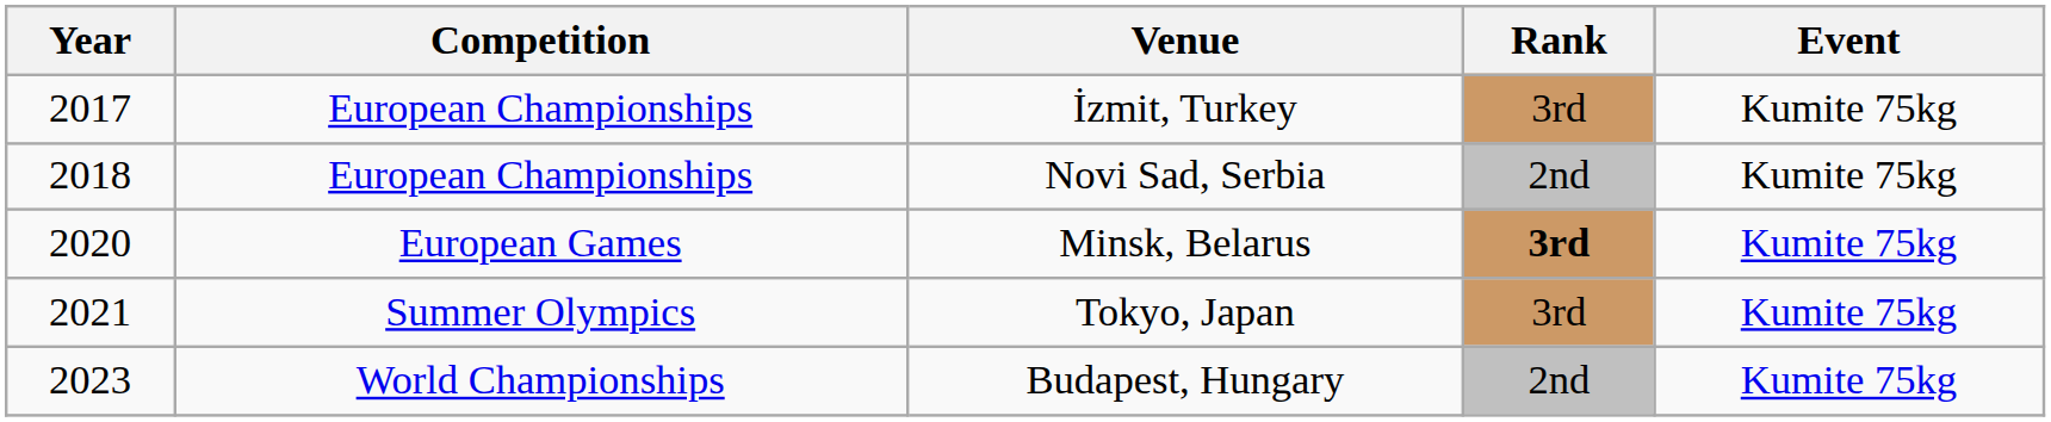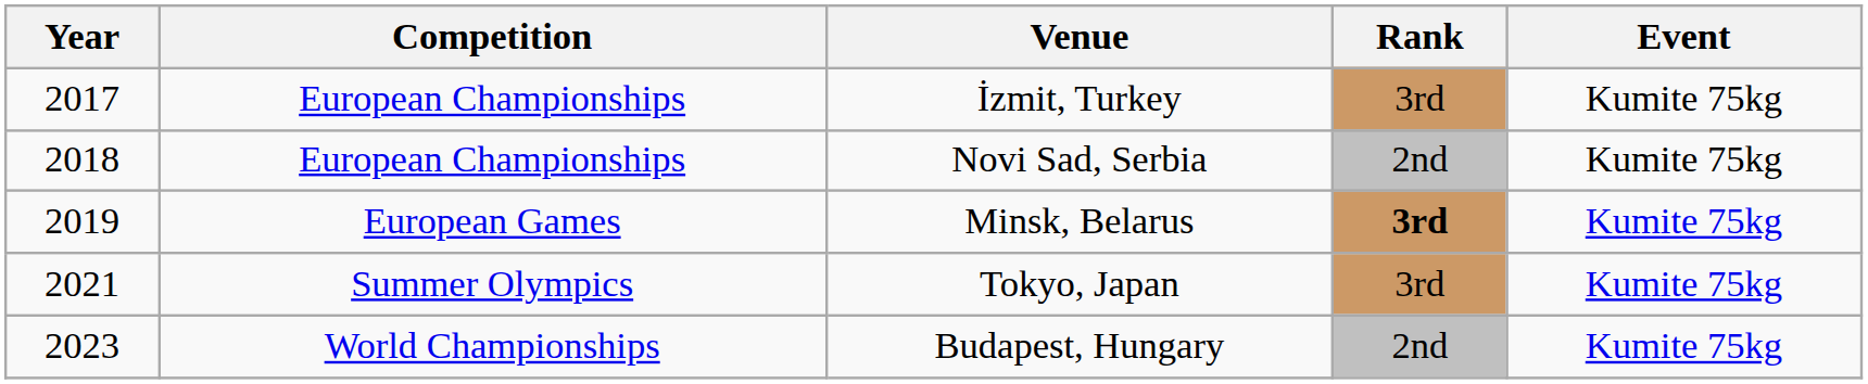 <table class="wikitable sortable" width=45% style="font-size:90%; text-align:center;">
 <tr>
 <th>Year</th>
 <th>Competition</th>
 <th>Venue</th>
 <th>Rank</th>
 <th>Event</th>
 </tr>
 <tr>
 <td>2017</td>
 <td><a href='#'>European Championships</a></td>
 <td>İzmit, Turkey</td>
 <td bgcolor="cc9966">3rd</td>
 <td>Kumite 75kg</td>
 </tr>
 <tr>
 <td>2018</td>
 <td><a href='#'>European Championships</a></td>
 <td>Novi Sad, Serbia</td>
 <td bgcolor="silver">2nd</td>
 <td>Kumite 75kg</td>
 </tr>
 <tr>
-<td>2020</td>
+<td>2019</td>
 <td><a href='#'>European Games</a></td>
 <td>Minsk, Belarus</td>
 <td bgcolor="cc9966"><strong>3rd</strong></td>
 <td><a href='#'>Kumite 75kg</a></td>
 </tr>
 <tr>
 <td>2021</td>
 <td><a href='#'>Summer Olympics</a></td>
 <td>Tokyo, Japan</td>
 <td bgcolor="cc9966">3rd</td>
 <td><a href='#'>Kumite 75kg</a></td>
 </tr>
 <tr>
 <td>2023</td>
 <td><a href='#'>World Championships</a></td>
 <td>Budapest, Hungary</td>
 <td bgcolor="silver">2nd</td>
 <td><a href='#'>Kumite 75kg</a></td>
 </tr>
 </table>
